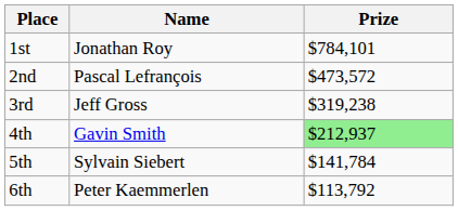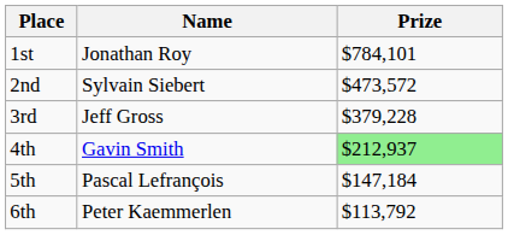 <table class="wikitable">
 <tr>
 <th style="width:50px;">Place</th>
 <th style="width:200px;">Name</th>
 <th style="width:125px;">Prize</th>
 </tr>
 <tr>
 <td>1st</td>
 <td> Jonathan Roy</td>
 <td>$784,101</td>
 </tr>
 <tr>
 <td>2nd</td>
-<td> Pascal Lefrançois</td>
+<td> Sylvain Siebert</td>
 <td>$473,572</td>
 </tr>
 <tr>
 <td>3rd</td>
 <td> Jeff Gross</td>
-<td>$319,238</td>
+<td>$379,228</td>
 </tr>
 <tr>
 <td>4th</td>
 <td> <a href='#'>Gavin Smith</a></td>
 <td style="background: lightgreen;">$212,937</td>
 </tr>
 <tr>
 <td>5th</td>
-<td> Sylvain Siebert</td>
-<td>$141,784</td>
+<td> Pascal Lefrançois</td>
+<td>$147,184</td>
 </tr>
 <tr>
 <td>6th</td>
 <td> Peter Kaemmerlen</td>
 <td>$113,792</td>
 </tr>
 </table>
